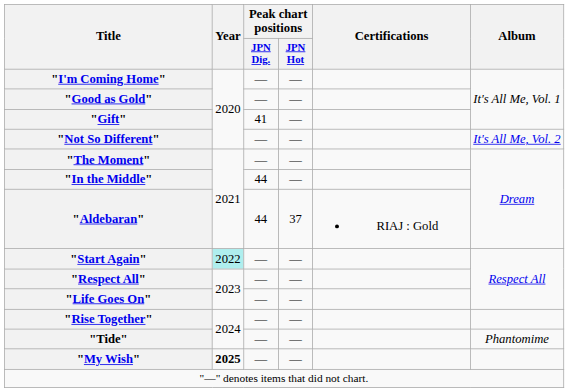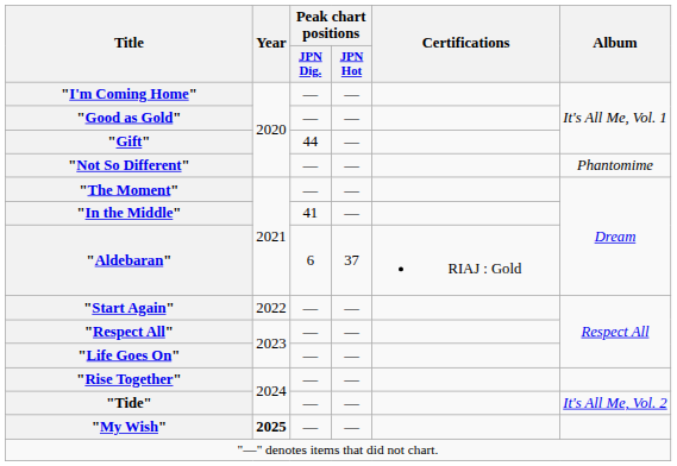 <table class="wikitable plainrowheaders" style="text-align: center;" border="1">
 <tr>
 <th scope="col" rowspan="2" style="width:16em;">Title</th>
 <th scope="col" rowspan="2" style="width:1em;">Year</th>
 <th scope="col" colspan="2">Peak chart positions</th>
 <th scope="col" rowspan="2" style="width:12em;">Certifications</th>
 <th scope="col" rowspan="2">Album</th>
 </tr>
 <tr>
 <th scope="col" style="width:2.75em;font-size:85%;"><a href='#'>JPN<br>Dig.</a><br></th>
 <th scope="col" style="width:2.75em;font-size:85%;"><a href='#'>JPN<br>Hot</a><br></th>
 </tr>
 <tr>
 <th scope="row">"<a href='#'>I'm Coming Home</a>"</th>
 <td rowspan="4">2020</td>
 <td>—</td>
 <td>—</td>
 <td></td>
 <td rowspan="3"><em>It's All Me, Vol. 1</em></td>
 </tr>
 <tr>
 <th scope="row">"<a href='#'>Good as Gold</a>"</th>
 <td>—</td>
 <td>—</td>
 <td></td>
 </tr>
 <tr>
 <th scope="row">"<a href='#'>Gift</a>"</th>
-<td>41</td>
+<td>44</td>
 <td>—</td>
 <td></td>
 </tr>
 <tr>
 <th scope="row">"<a href='#'>Not So Different</a>"<br></th>
 <td>—</td>
 <td>—</td>
 <td></td>
-<td><em><a href='#'>It's All Me, Vol. 2</a></em></td>
+<td><em>Phantomime</em></td>
 </tr>
 <tr>
 <th scope="row">"<a href='#'>The Moment</a>"<br></th>
 <td rowspan="3">2021</td>
 <td>—</td>
 <td>—</td>
 <td></td>
 <td rowspan="3"><em><a href='#'>Dream</a></em></td>
 </tr>
 <tr>
 <th scope="row">"<a href='#'>In the Middle</a>"<br></th>
-<td>44</td>
+<td>41</td>
 <td>—</td>
 <td></td>
 </tr>
 <tr>
 <th scope="row">"<a href='#'>Aldebaran</a>"</th>
-<td>44</td>
+<td>6</td>
 <td>37</td>
 <td><br><ul><li>RIAJ : Gold</li></ul></td>
 </tr>
 <tr>
 <th scope="row">"<a href='#'>Start Again</a>"</th>
-<td style="background: paleturquoise;">2022</td>
+<td>2022</td>
 <td>—</td>
 <td>—</td>
 <td></td>
 <td rowspan="3"><em><a href='#'>Respect All</a></em></td>
 </tr>
 <tr>
 <th scope="row">"<a href='#'>Respect All</a>"</th>
 <td rowspan="2">2023</td>
 <td>—</td>
 <td>—</td>
 <td></td>
 </tr>
 <tr>
 <th scope="row">"<a href='#'>Life Goes On</a>"</th>
 <td>—</td>
 <td>—</td>
 <td></td>
 </tr>
 <tr>
 <th scope="row">"<a href='#'>Rise Together</a>"<br></th>
 <td rowspan="2">2024</td>
 <td>—</td>
 <td>—</td>
 <td></td>
 <td></td>
 </tr>
 <tr>
 <th scope="row">"Tide"<br></th>
 <td>—</td>
 <td>—</td>
 <td></td>
-<td><em>Phantomime</em></td>
+<td><em><a href='#'>It's All Me, Vol. 2</a></em></td>
 </tr>
 <tr>
 <th scope="row">"<a href='#'>My Wish</a>"</th>
 <td><strong>2025</strong></td>
 <td>—</td>
 <td>—</td>
 <td></td>
 <td></td>
 </tr>
 <tr>
 <td colspan="7" style="text-align:center; font-size:90%;">"—" denotes items that did not chart.</td>
 </tr>
 </table>
